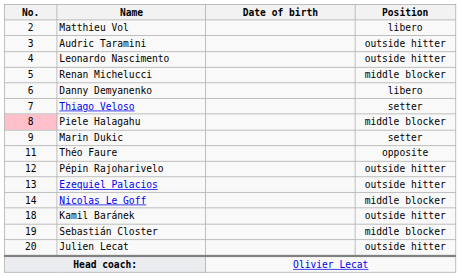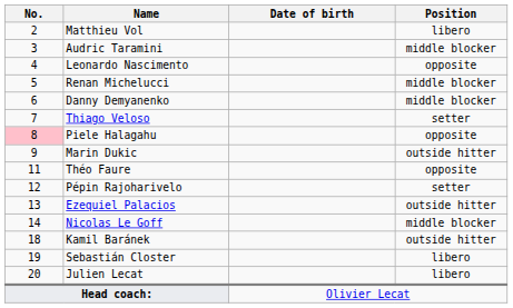 <table class="wikitable sortable" style="font-size:100%; text-align:center;">
 <tr>
 <th style="width:5em">No.</th>
 <th style="width:15em">Name</th>
 <th style="width:15em">Date of birth</th>
 <th style="width:10em">Position</th>
 </tr>
 <tr>
 <td>2</td>
 <td align=left> Matthieu Vol</td>
 <td align=right></td>
 <td>libero</td>
 </tr>
 <tr>
 <td>3</td>
 <td align=left> Audric Taramini</td>
 <td align=right></td>
-<td>outside hitter</td>
+<td>middle blocker</td>
 </tr>
 <tr>
 <td>4</td>
 <td align=left> Leonardo Nascimento</td>
 <td align=right></td>
-<td>outside hitter</td>
+<td>opposite</td>
 </tr>
 <tr>
 <td>5</td>
 <td align=left> Renan Michelucci</td>
 <td align=right></td>
 <td>middle blocker</td>
 </tr>
 <tr>
 <td>6</td>
 <td align=left> Danny Demyanenko</td>
 <td align=right></td>
-<td>libero</td>
+<td>middle blocker</td>
 </tr>
 <tr>
 <td>7</td>
 <td align=left> <a href='#'>Thiago Veloso</a></td>
 <td align=right></td>
 <td>setter</td>
 </tr>
 <tr>
 <td style="background: pink;">8</td>
 <td align=left> Piele Halagahu</td>
 <td align=right></td>
-<td>middle blocker</td>
+<td>opposite</td>
 </tr>
 <tr>
 <td>9</td>
 <td align=left> Marin Dukic</td>
 <td align=right></td>
-<td>setter</td>
+<td>outside hitter</td>
 </tr>
 <tr>
 <td>11</td>
 <td align=left> Théo Faure</td>
 <td align=right></td>
 <td>opposite</td>
 </tr>
 <tr>
 <td>12</td>
 <td align=left> Pépin Rajoharivelo</td>
 <td align=right></td>
-<td>outside hitter</td>
+<td>setter</td>
 </tr>
 <tr>
 <td>13</td>
 <td align=left> <a href='#'>Ezequiel Palacios</a></td>
 <td align=right></td>
 <td>outside hitter</td>
 </tr>
 <tr>
 <td>14</td>
 <td align=left> <a href='#'>Nicolas Le Goff</a></td>
 <td align=right></td>
 <td>middle blocker</td>
 </tr>
 <tr>
 <td>18</td>
 <td align=left> Kamil Baránek</td>
 <td align=right></td>
 <td>outside hitter</td>
 </tr>
 <tr>
 <td>19</td>
 <td align=left> Sebastián Closter</td>
 <td align=right></td>
-<td>middle blocker</td>
+<td>libero</td>
 </tr>
 <tr>
 <td>20</td>
 <td align=left> Julien Lecat</td>
 <td align=right></td>
-<td>outside hitter</td>
+<td>libero</td>
 </tr>
 <tr class="sortbottom" style="border-top: 3px solid grey">
 <td colspan=2 style="background:#EAECF0"><strong>Head coach:</strong></td>
 <td colspan=3> <a href='#'>Olivier Lecat</a></td>
 </tr>
 </table>
